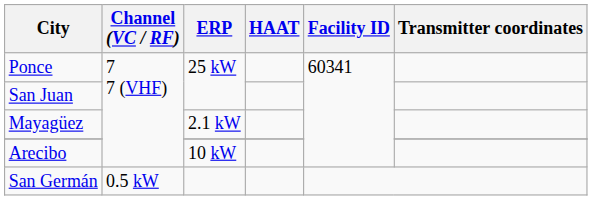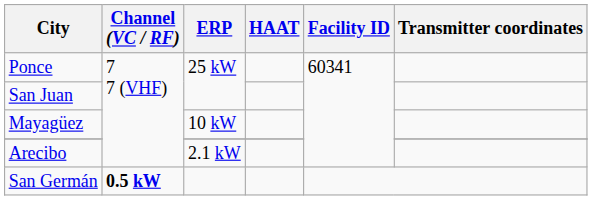 <table class="wikitable">
 <tr>
 <th>City</th>
 <th><a href='#'>Channel</a><br><em>(<a href='#'>VC</a> / <a href='#'>RF</a>)</em></th>
 <th><a href='#'>ERP</a></th>
 <th><a href='#'>HAAT</a></th>
 <th><a href='#'>Facility ID</a></th>
 <th>Transmitter coordinates</th>
 </tr>
 <tr style="vertical-align: top; text-align: left;">
 <td><a href='#'>Ponce</a></td>
 <td rowspan=5>7 <br>7 (<a href='#'>VHF</a>)</td>
 <td rowspan=2>25 <a href='#'>kW</a></td>
 <td></td>
 <td rowspan=5>60341</td>
 <td></td>
 </tr>
 <tr style="vertical-align: top; text-align: left;">
 <td><a href='#'>San Juan</a></td>
 <td></td>
 <td></td>
 </tr>
 <tr style="vertical-align: top; text-align: left;">
 <td><a href='#'>Mayagüez</a></td>
-<td>2.1 <a href='#'>kW</a></td>
+<td>10 <a href='#'>kW</a></td>
 <td></td>
 <td></td>
 </tr>
 <tr style="vertical-align: top; text-align: left;">
 </tr>
 <tr style="vertical-align: top; text-align: left;">
 <td><a href='#'>Arecibo</a></td>
-<td>10 <a href='#'>kW</a></td>
+<td>2.1 <a href='#'>kW</a></td>
 <td></td>
 <td></td>
 </tr>
 <tr style="vertical-align: top; text-align: left;">
 <td><a href='#'>San Germán</a></td>
-<td>0.5 <a href='#'>kW</a></td>
+<td><strong>0.5 <a href='#'>kW</a></strong></td>
 <td></td>
 <td></td>
 </tr>
 </table>
